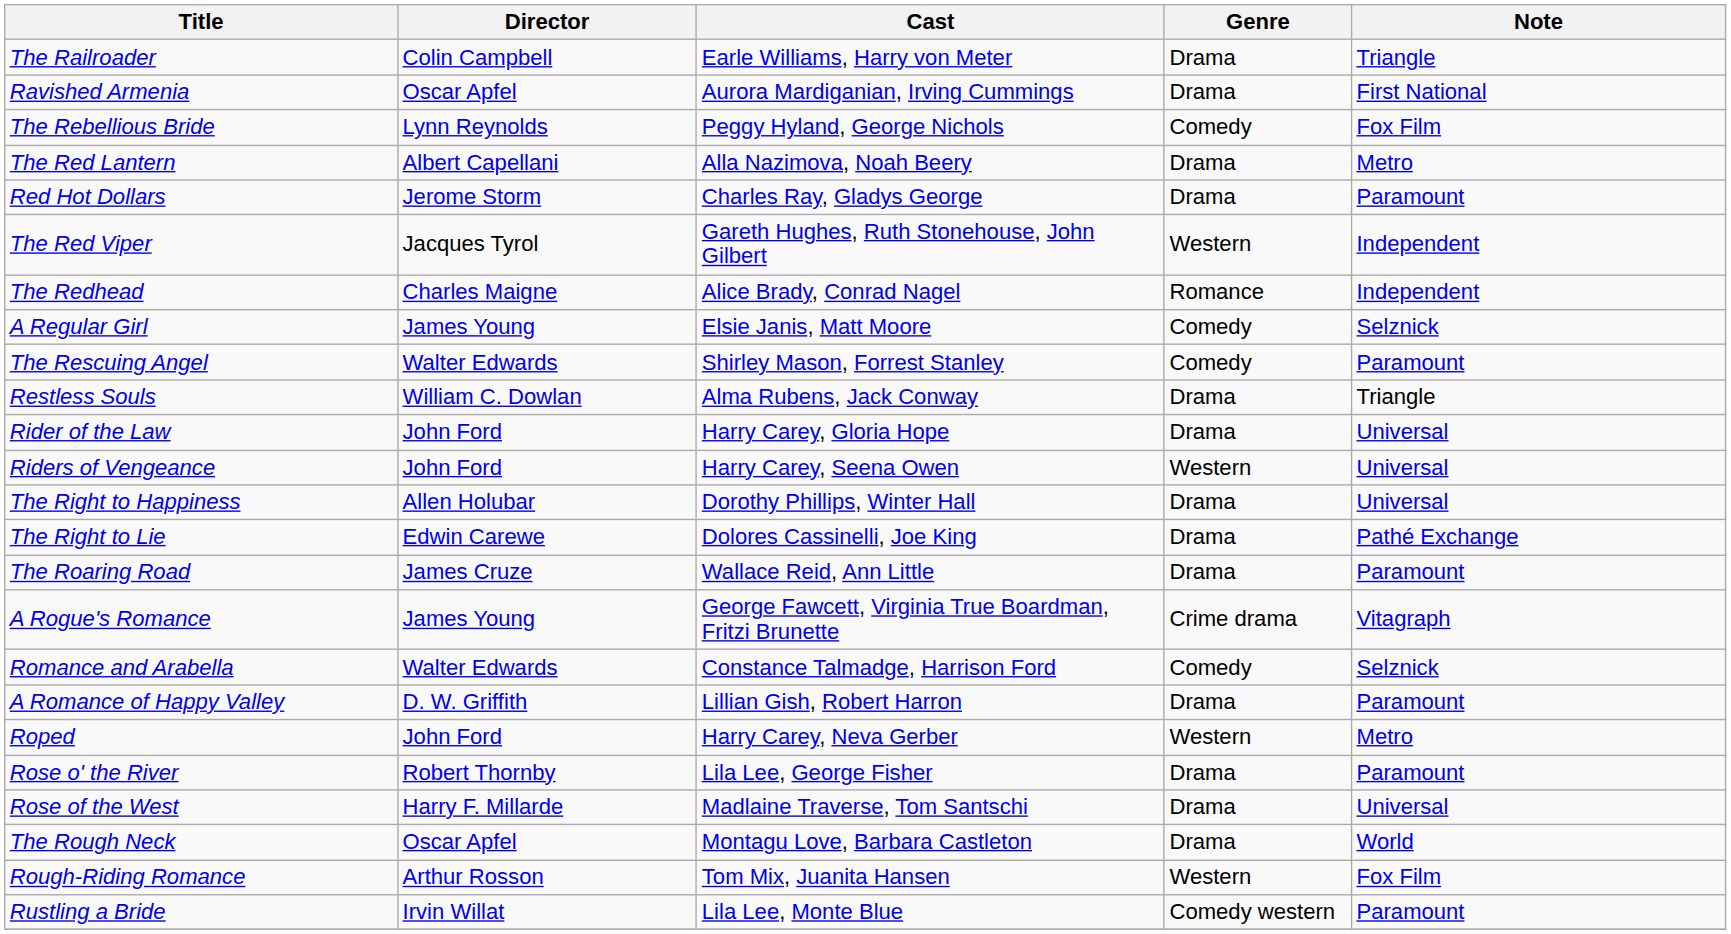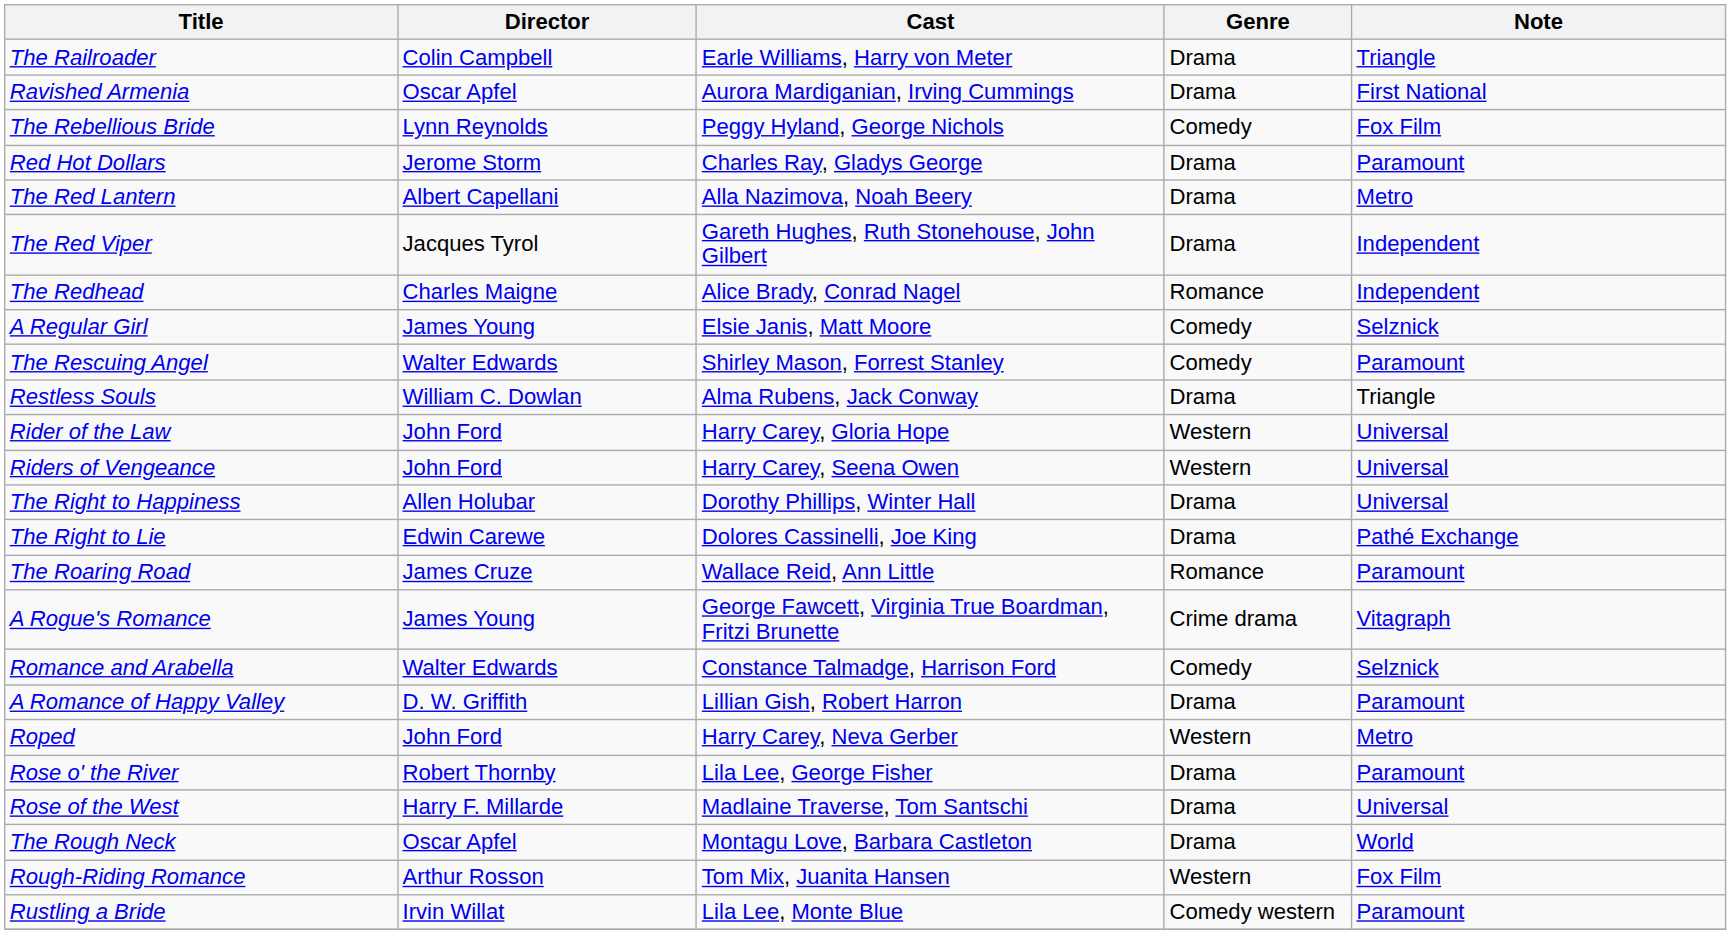 <table class="wikitable">
 <tr>
 <th style="width:21%;">Title</th>
 <th style="width:16%;">Director</th>
 <th style="width:25%;">Cast</th>
 <th style="width:10%;">Genre</th>
 <th style="width:20%;">Note</th>
 </tr>
 <tr>
 <td><em><a href='#'>The Railroader</a></em></td>
 <td><a href='#'>Colin Campbell</a></td>
 <td><a href='#'>Earle Williams</a>, <a href='#'>Harry von Meter</a></td>
 <td>Drama</td>
 <td><a href='#'>Triangle</a></td>
 </tr>
 <tr>
 <td><em><a href='#'>Ravished Armenia</a></em></td>
 <td><a href='#'>Oscar Apfel</a></td>
 <td><a href='#'>Aurora Mardiganian</a>, <a href='#'>Irving Cummings</a></td>
 <td>Drama</td>
 <td><a href='#'>First National</a></td>
 </tr>
 <tr>
 <td><em><a href='#'>The Rebellious Bride</a></em></td>
 <td><a href='#'>Lynn Reynolds</a></td>
 <td><a href='#'>Peggy Hyland</a>, <a href='#'>George Nichols</a></td>
 <td>Comedy</td>
 <td><a href='#'>Fox Film</a></td>
 </tr>
 <tr>
+<td><em><a href='#'>Red Hot Dollars</a></em></td>
+<td><a href='#'>Jerome Storm</a></td>
+<td><a href='#'>Charles Ray</a>, <a href='#'>Gladys George</a></td>
+<td>Drama</td>
+<td><a href='#'>Paramount</a></td>
+</tr>
+<tr>
 <td><em><a href='#'>The Red Lantern</a></em></td>
 <td><a href='#'>Albert Capellani</a></td>
 <td><a href='#'>Alla Nazimova</a>, <a href='#'>Noah Beery</a></td>
 <td>Drama</td>
 <td><a href='#'>Metro</a></td>
 </tr>
 <tr>
-<td><em><a href='#'>Red Hot Dollars</a></em></td>
-<td><a href='#'>Jerome Storm</a></td>
-<td><a href='#'>Charles Ray</a>, <a href='#'>Gladys George</a></td>
-<td>Drama</td>
-<td><a href='#'>Paramount</a></td>
-</tr>
-<tr>
 <td><em><a href='#'>The Red Viper</a></em></td>
 <td>Jacques Tyrol</td>
 <td><a href='#'>Gareth Hughes</a>, <a href='#'>Ruth Stonehouse</a>, <a href='#'>John Gilbert</a></td>
-<td>Western</td>
+<td>Drama</td>
 <td><a href='#'>Independent</a></td>
 </tr>
 <tr>
 <td><em><a href='#'>The Redhead</a></em></td>
 <td><a href='#'>Charles Maigne</a></td>
 <td><a href='#'>Alice Brady</a>, <a href='#'>Conrad Nagel</a></td>
 <td>Romance</td>
 <td><a href='#'>Independent</a></td>
 </tr>
 <tr>
 <td><em><a href='#'>A Regular Girl</a></em></td>
 <td><a href='#'>James Young</a></td>
 <td><a href='#'>Elsie Janis</a>, <a href='#'>Matt Moore</a></td>
 <td>Comedy</td>
 <td><a href='#'>Selznick</a></td>
 </tr>
 <tr>
 <td><em><a href='#'>The Rescuing Angel</a></em></td>
 <td><a href='#'>Walter Edwards</a></td>
 <td><a href='#'>Shirley Mason</a>, <a href='#'>Forrest Stanley</a></td>
 <td>Comedy</td>
 <td><a href='#'>Paramount</a></td>
 </tr>
 <tr>
 <td><em><a href='#'>Restless Souls</a></em></td>
 <td><a href='#'>William C. Dowlan</a></td>
 <td><a href='#'>Alma Rubens</a>, <a href='#'>Jack Conway</a></td>
 <td>Drama</td>
 <td>Triangle</td>
 </tr>
 <tr>
 <td><em><a href='#'>Rider of the Law</a></em></td>
 <td><a href='#'>John Ford</a></td>
 <td><a href='#'>Harry Carey</a>, <a href='#'>Gloria Hope</a></td>
-<td>Drama</td>
+<td>Western</td>
 <td><a href='#'>Universal</a></td>
 </tr>
 <tr>
 <td><em><a href='#'>Riders of Vengeance</a></em></td>
 <td><a href='#'>John Ford</a></td>
 <td><a href='#'>Harry Carey</a>, <a href='#'>Seena Owen</a></td>
 <td>Western</td>
 <td><a href='#'>Universal</a></td>
 </tr>
 <tr>
 <td><em><a href='#'>The Right to Happiness</a></em></td>
 <td><a href='#'>Allen Holubar</a></td>
 <td><a href='#'>Dorothy Phillips</a>, <a href='#'>Winter Hall</a></td>
 <td>Drama</td>
 <td><a href='#'>Universal</a></td>
 </tr>
 <tr>
 <td><em><a href='#'>The Right to Lie</a></em></td>
 <td><a href='#'>Edwin Carewe</a></td>
 <td><a href='#'>Dolores Cassinelli</a>, <a href='#'>Joe King</a></td>
 <td>Drama</td>
 <td><a href='#'>Pathé Exchange</a></td>
 </tr>
 <tr>
 <td><em><a href='#'>The Roaring Road</a></em></td>
 <td><a href='#'>James Cruze</a></td>
 <td><a href='#'>Wallace Reid</a>, <a href='#'>Ann Little</a></td>
-<td>Drama</td>
+<td>Romance</td>
 <td><a href='#'>Paramount</a></td>
 </tr>
 <tr>
 <td><em><a href='#'>A Rogue's Romance</a></em></td>
 <td><a href='#'>James Young</a></td>
 <td><a href='#'>George Fawcett</a>, <a href='#'>Virginia True Boardman</a>, <a href='#'>Fritzi Brunette</a></td>
 <td>Crime drama</td>
 <td><a href='#'>Vitagraph</a></td>
 </tr>
 <tr>
 <td><em><a href='#'>Romance and Arabella</a></em></td>
 <td><a href='#'>Walter Edwards</a></td>
 <td><a href='#'>Constance Talmadge</a>, <a href='#'>Harrison Ford</a></td>
 <td>Comedy</td>
 <td><a href='#'>Selznick</a></td>
 </tr>
 <tr>
 <td><em><a href='#'>A Romance of Happy Valley</a></em></td>
 <td><a href='#'>D. W. Griffith</a></td>
 <td><a href='#'>Lillian Gish</a>, <a href='#'>Robert Harron</a></td>
 <td>Drama</td>
 <td><a href='#'>Paramount</a></td>
 </tr>
 <tr>
 <td><em><a href='#'>Roped</a></em></td>
 <td><a href='#'>John Ford</a></td>
 <td><a href='#'>Harry Carey</a>, <a href='#'>Neva Gerber</a></td>
 <td>Western</td>
 <td><a href='#'>Metro</a></td>
 </tr>
 <tr>
 <td><em><a href='#'>Rose o' the River</a></em></td>
 <td><a href='#'>Robert Thornby</a></td>
 <td><a href='#'>Lila Lee</a>, <a href='#'>George Fisher</a></td>
 <td>Drama</td>
 <td><a href='#'>Paramount</a></td>
 </tr>
 <tr>
 <td><em><a href='#'>Rose of the West</a></em></td>
 <td><a href='#'>Harry F. Millarde</a></td>
 <td><a href='#'>Madlaine Traverse</a>, <a href='#'>Tom Santschi</a></td>
 <td>Drama</td>
 <td><a href='#'>Universal</a></td>
 </tr>
 <tr>
 <td><em><a href='#'>The Rough Neck</a></em></td>
 <td><a href='#'>Oscar Apfel</a></td>
 <td><a href='#'>Montagu Love</a>, <a href='#'>Barbara Castleton</a></td>
 <td>Drama</td>
 <td><a href='#'>World</a></td>
 </tr>
 <tr>
 <td><em><a href='#'>Rough-Riding Romance</a></em></td>
 <td><a href='#'>Arthur Rosson</a></td>
 <td><a href='#'>Tom Mix</a>, <a href='#'>Juanita Hansen</a></td>
 <td>Western</td>
 <td><a href='#'>Fox Film</a></td>
 </tr>
 <tr>
 <td><em><a href='#'>Rustling a Bride</a></em></td>
 <td><a href='#'>Irvin Willat</a></td>
 <td><a href='#'>Lila Lee</a>, <a href='#'>Monte Blue</a></td>
 <td>Comedy western</td>
 <td><a href='#'>Paramount</a></td>
 </tr>
 <tr>
 </tr>
 </table>
